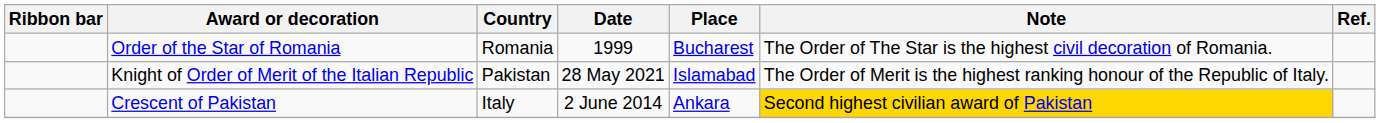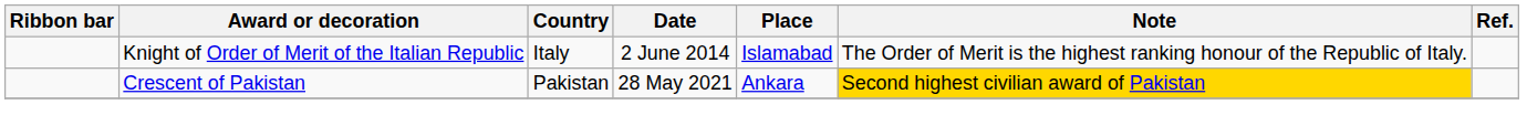 <table class="wikitable sortable" style="font-size: 90%;">
 <tr>
 <th class="unsortable">Ribbon bar</th>
 <th>Award or decoration</th>
 <th>Country</th>
 <th>Date</th>
 <th>Place</th>
 <th class="unsortable">Note</th>
 <th class="unsortable">Ref.</th>
 </tr>
 <tr>
 <td></td>
-<td><a href='#'>Order of the Star of Romania</a></td>
-<td>Romania</td>
-<td align=center> 1999</td>
-<td><a href='#'>Bucharest</a></td>
-<td>The Order of The Star is the highest <a href='#'>civil decoration</a> of Romania.</td>
-<td></td>
-</tr>
-<tr>
-<td></td>
 <td>Knight of <a href='#'>Order of Merit of the Italian Republic</a></td>
-<td>Pakistan</td>
-<td align=center> 28 May 2021</td>
+<td>Italy</td>
+<td align=center>2 June 2014</td>
 <td><a href='#'>Islamabad</a></td>
 <td>The Order of Merit is the highest ranking honour of the Republic of Italy.</td>
 <td></td>
 </tr>
 <tr>
 <td></td>
 <td><a href='#'>Crescent of Pakistan</a></td>
-<td>Italy</td>
-<td align=center>2 June 2014</td>
+<td>Pakistan</td>
+<td align=center> 28 May 2021</td>
 <td><a href='#'>Ankara</a></td>
 <td style="background: gold;">Second highest civilian award of <a href='#'>Pakistan</a></td>
 <td></td>
 </tr>
 <tr>
 </tr>
 </table>
